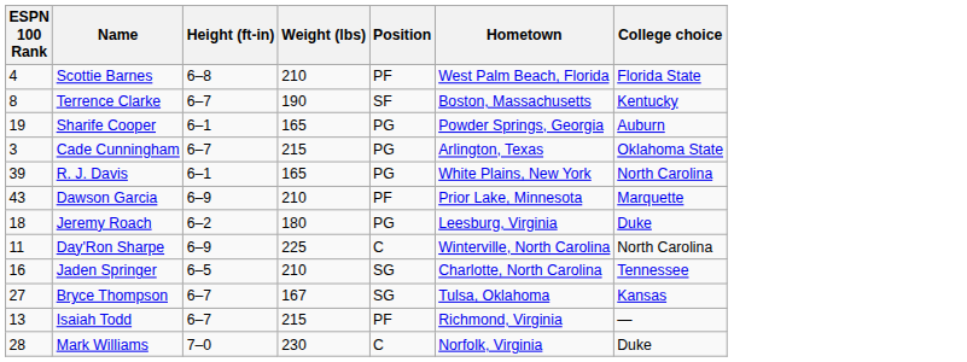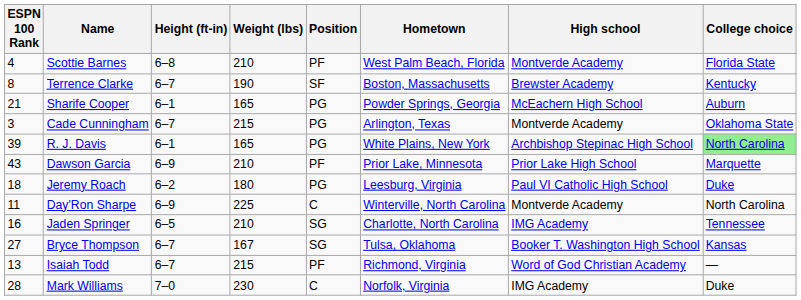 <table class="wikitable sortable" style="font-size: 75%" style="width: 75%">
 <tr>
 <th>ESPN<br> 100 <br> Rank</th>
 <th>Name</th>
 <th>Height (ft-in)</th>
 <th>Weight (lbs)</th>
 <th>Position</th>
 <th>Hometown</th>
+<th>High school</th>
 <th>College choice</th>
 </tr>
 <tr>
 <td>4</td>
 <td><a href='#'>Scottie Barnes</a></td>
 <td>6–8</td>
 <td>210</td>
 <td>PF</td>
 <td><a href='#'>West Palm Beach, Florida</a></td>
+<td><a href='#'>Montverde Academy</a></td>
 <td><a href='#'>Florida State</a></td>
 </tr>
 <tr>
 <td>8</td>
 <td><a href='#'>Terrence Clarke</a></td>
 <td>6–7</td>
 <td>190</td>
 <td>SF</td>
 <td><a href='#'>Boston, Massachusetts</a></td>
+<td><a href='#'>Brewster Academy</a></td>
 <td><a href='#'>Kentucky</a></td>
 </tr>
 <tr>
-<td>19</td>
+<td>21</td>
 <td><a href='#'>Sharife Cooper</a></td>
 <td>6–1</td>
 <td>165</td>
 <td>PG</td>
 <td><a href='#'>Powder Springs, Georgia</a></td>
+<td><a href='#'>McEachern High School</a></td>
 <td><a href='#'>Auburn</a></td>
 </tr>
 <tr>
 <td>3</td>
 <td><a href='#'>Cade Cunningham</a></td>
 <td>6–7</td>
 <td>215</td>
 <td>PG</td>
 <td><a href='#'>Arlington, Texas</a></td>
+<td>Montverde Academy</td>
 <td><a href='#'>Oklahoma State</a></td>
 </tr>
 <tr>
 <td>39</td>
 <td><a href='#'>R. J. Davis</a></td>
 <td>6–1</td>
 <td>165</td>
 <td>PG</td>
 <td><a href='#'>White Plains, New York</a></td>
-<td><a href='#'>North Carolina</a></td>
+<td><a href='#'>Archbishop Stepinac High School</a></td>
+<td style="background: lightgreen;"><a href='#'>North Carolina</a></td>
 </tr>
 <tr>
 <td>43</td>
 <td><a href='#'>Dawson Garcia</a></td>
 <td>6–9</td>
 <td>210</td>
 <td>PF</td>
 <td><a href='#'>Prior Lake, Minnesota</a></td>
+<td><a href='#'>Prior Lake High School</a></td>
 <td><a href='#'>Marquette</a></td>
 </tr>
 <tr>
 <td>18</td>
 <td><a href='#'>Jeremy Roach</a></td>
 <td>6–2</td>
 <td>180</td>
 <td>PG</td>
 <td><a href='#'>Leesburg, Virginia</a></td>
+<td><a href='#'>Paul VI Catholic High School</a></td>
 <td><a href='#'>Duke</a></td>
 </tr>
 <tr>
 <td>11</td>
 <td><a href='#'>Day'Ron Sharpe</a></td>
 <td>6–9</td>
 <td>225</td>
 <td>C</td>
 <td><a href='#'>Winterville, North Carolina</a></td>
+<td>Montverde Academy</td>
 <td>North Carolina</td>
 </tr>
 <tr>
 <td>16</td>
 <td><a href='#'>Jaden Springer</a></td>
 <td>6–5</td>
 <td>210</td>
 <td>SG</td>
 <td><a href='#'>Charlotte, North Carolina</a></td>
+<td><a href='#'>IMG Academy</a></td>
 <td><a href='#'>Tennessee</a></td>
 </tr>
 <tr>
 <td>27</td>
 <td><a href='#'>Bryce Thompson</a></td>
 <td>6–7</td>
 <td>167</td>
 <td>SG</td>
 <td><a href='#'>Tulsa, Oklahoma</a></td>
+<td><a href='#'>Booker T. Washington High School</a></td>
 <td><a href='#'>Kansas</a></td>
 </tr>
 <tr>
 <td>13</td>
 <td><a href='#'>Isaiah Todd</a></td>
 <td>6–7</td>
 <td>215</td>
 <td>PF</td>
 <td><a href='#'>Richmond, Virginia</a></td>
+<td><a href='#'>Word of God Christian Academy</a></td>
 <td>—</td>
 </tr>
 <tr>
 <td>28</td>
 <td><a href='#'>Mark Williams</a></td>
 <td>7–0</td>
 <td>230</td>
 <td>C</td>
 <td><a href='#'>Norfolk, Virginia</a></td>
+<td>IMG Academy</td>
 <td>Duke</td>
 </tr>
 </table>
